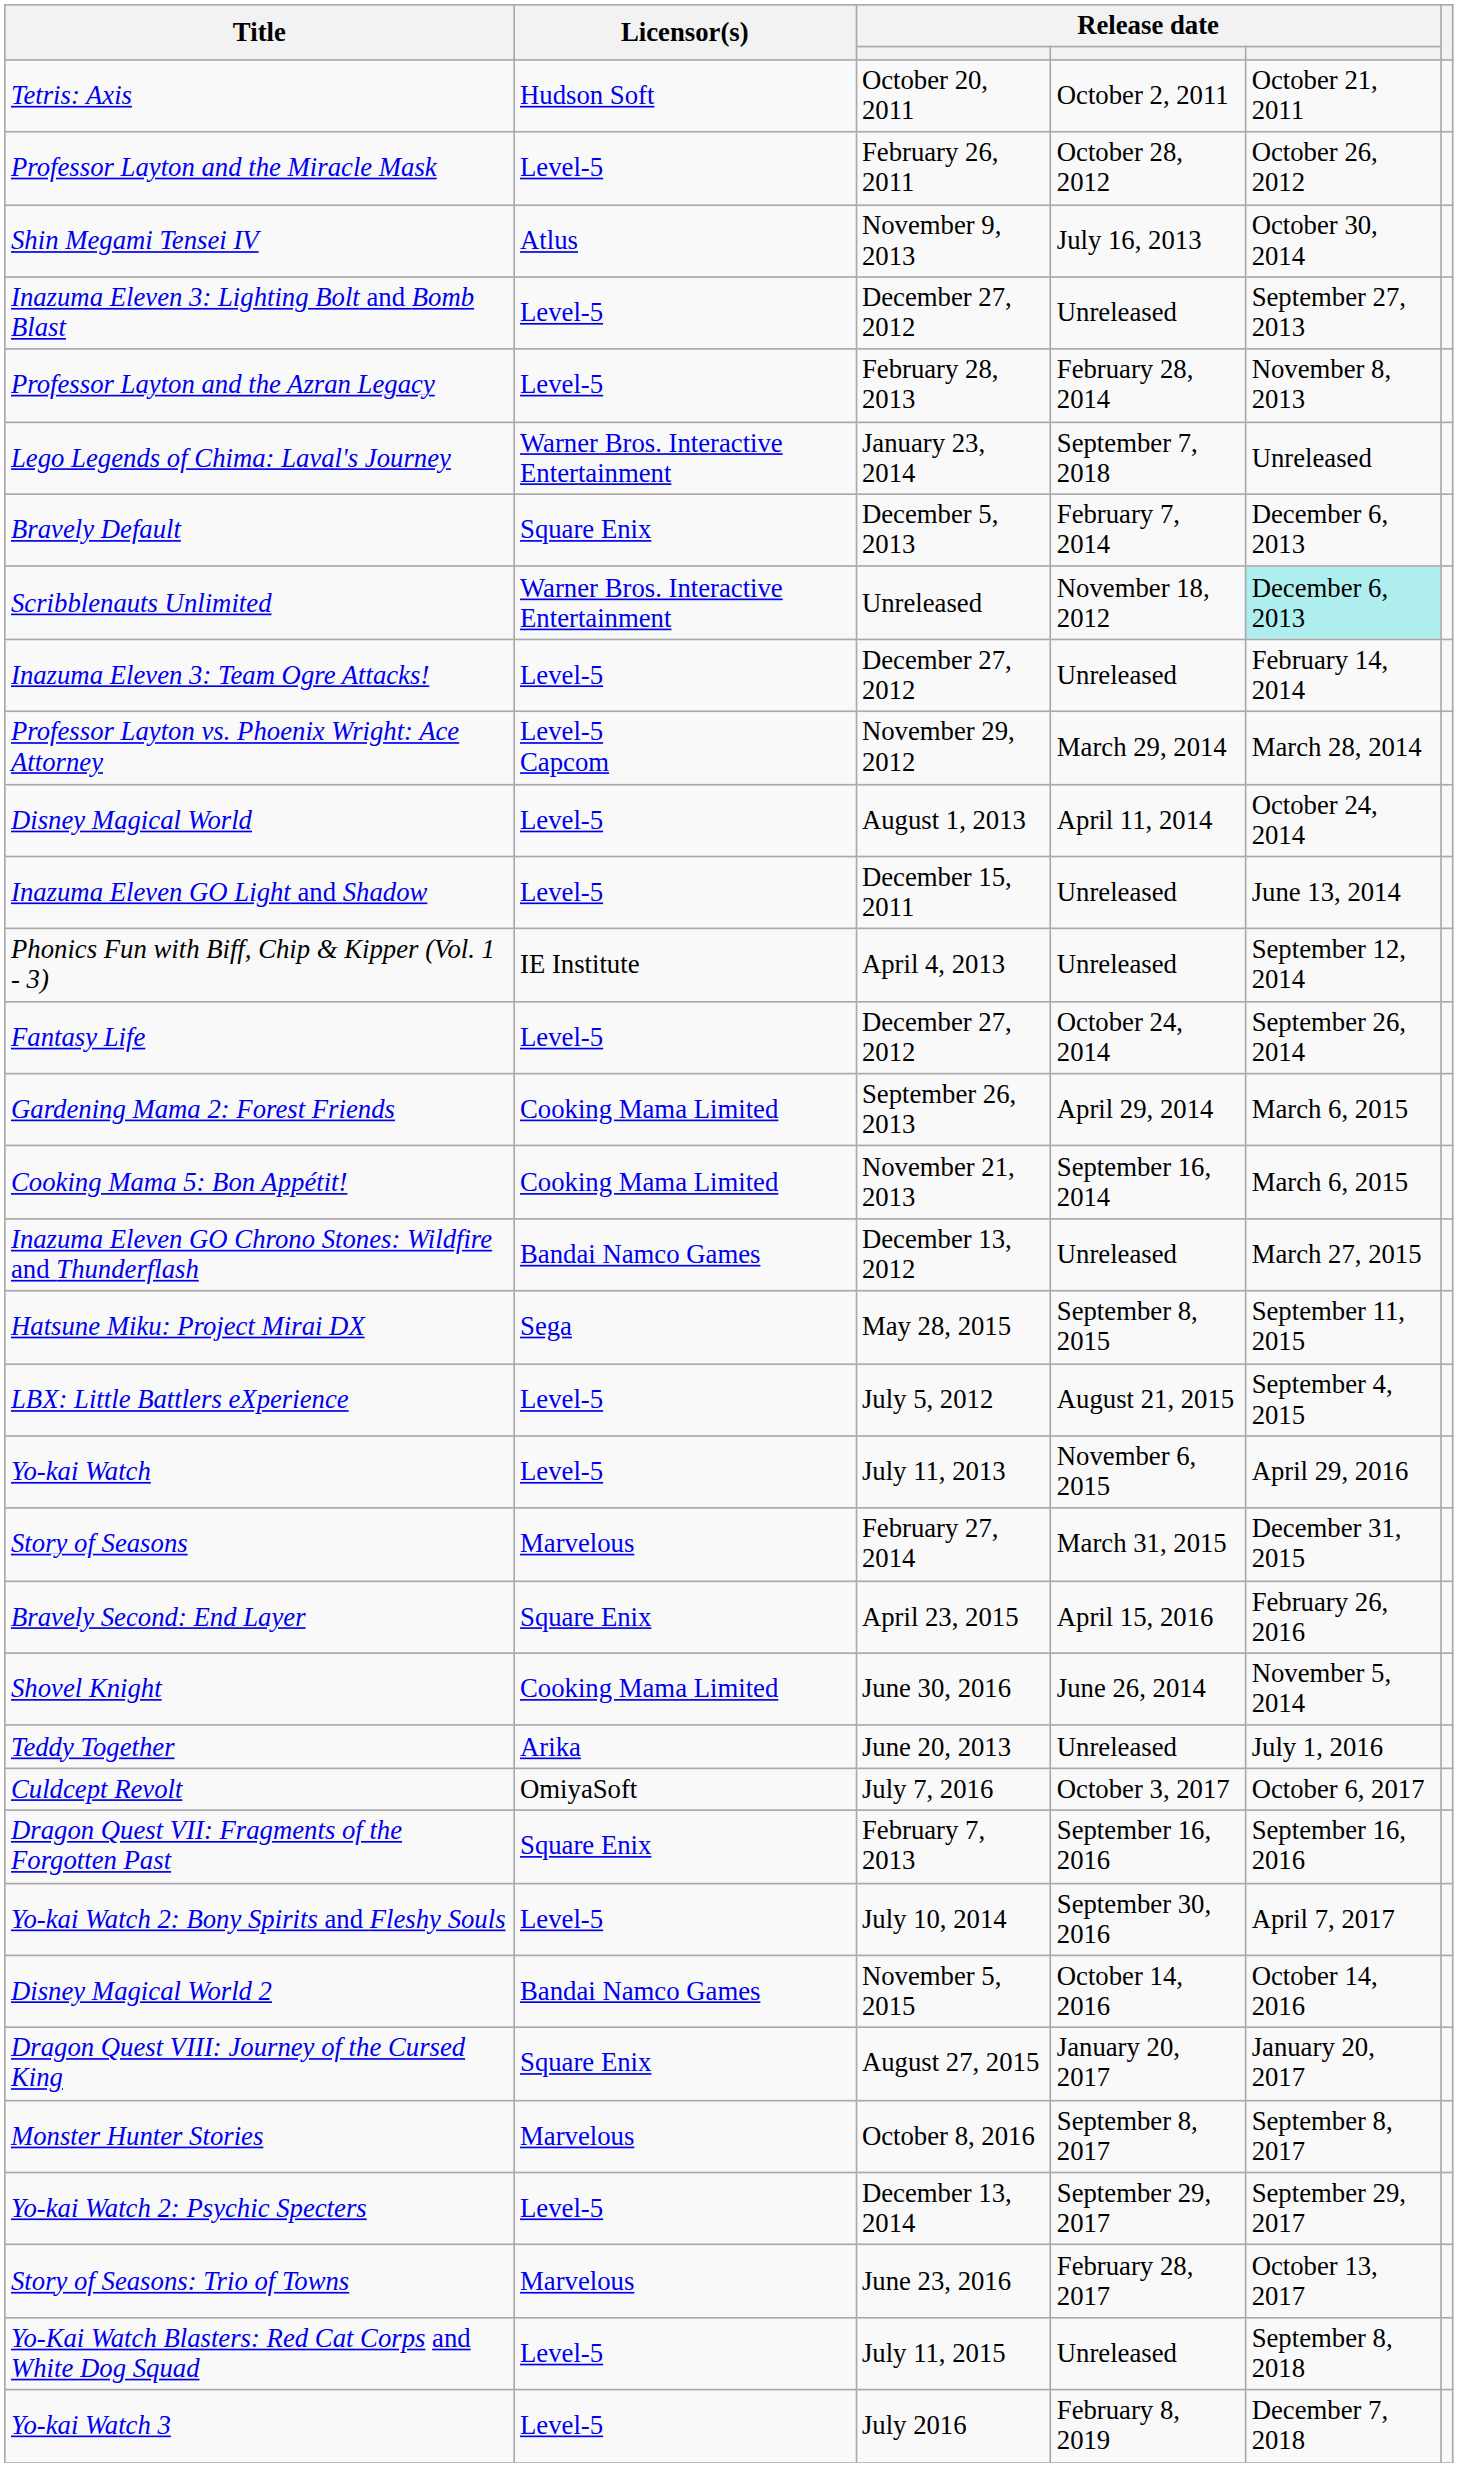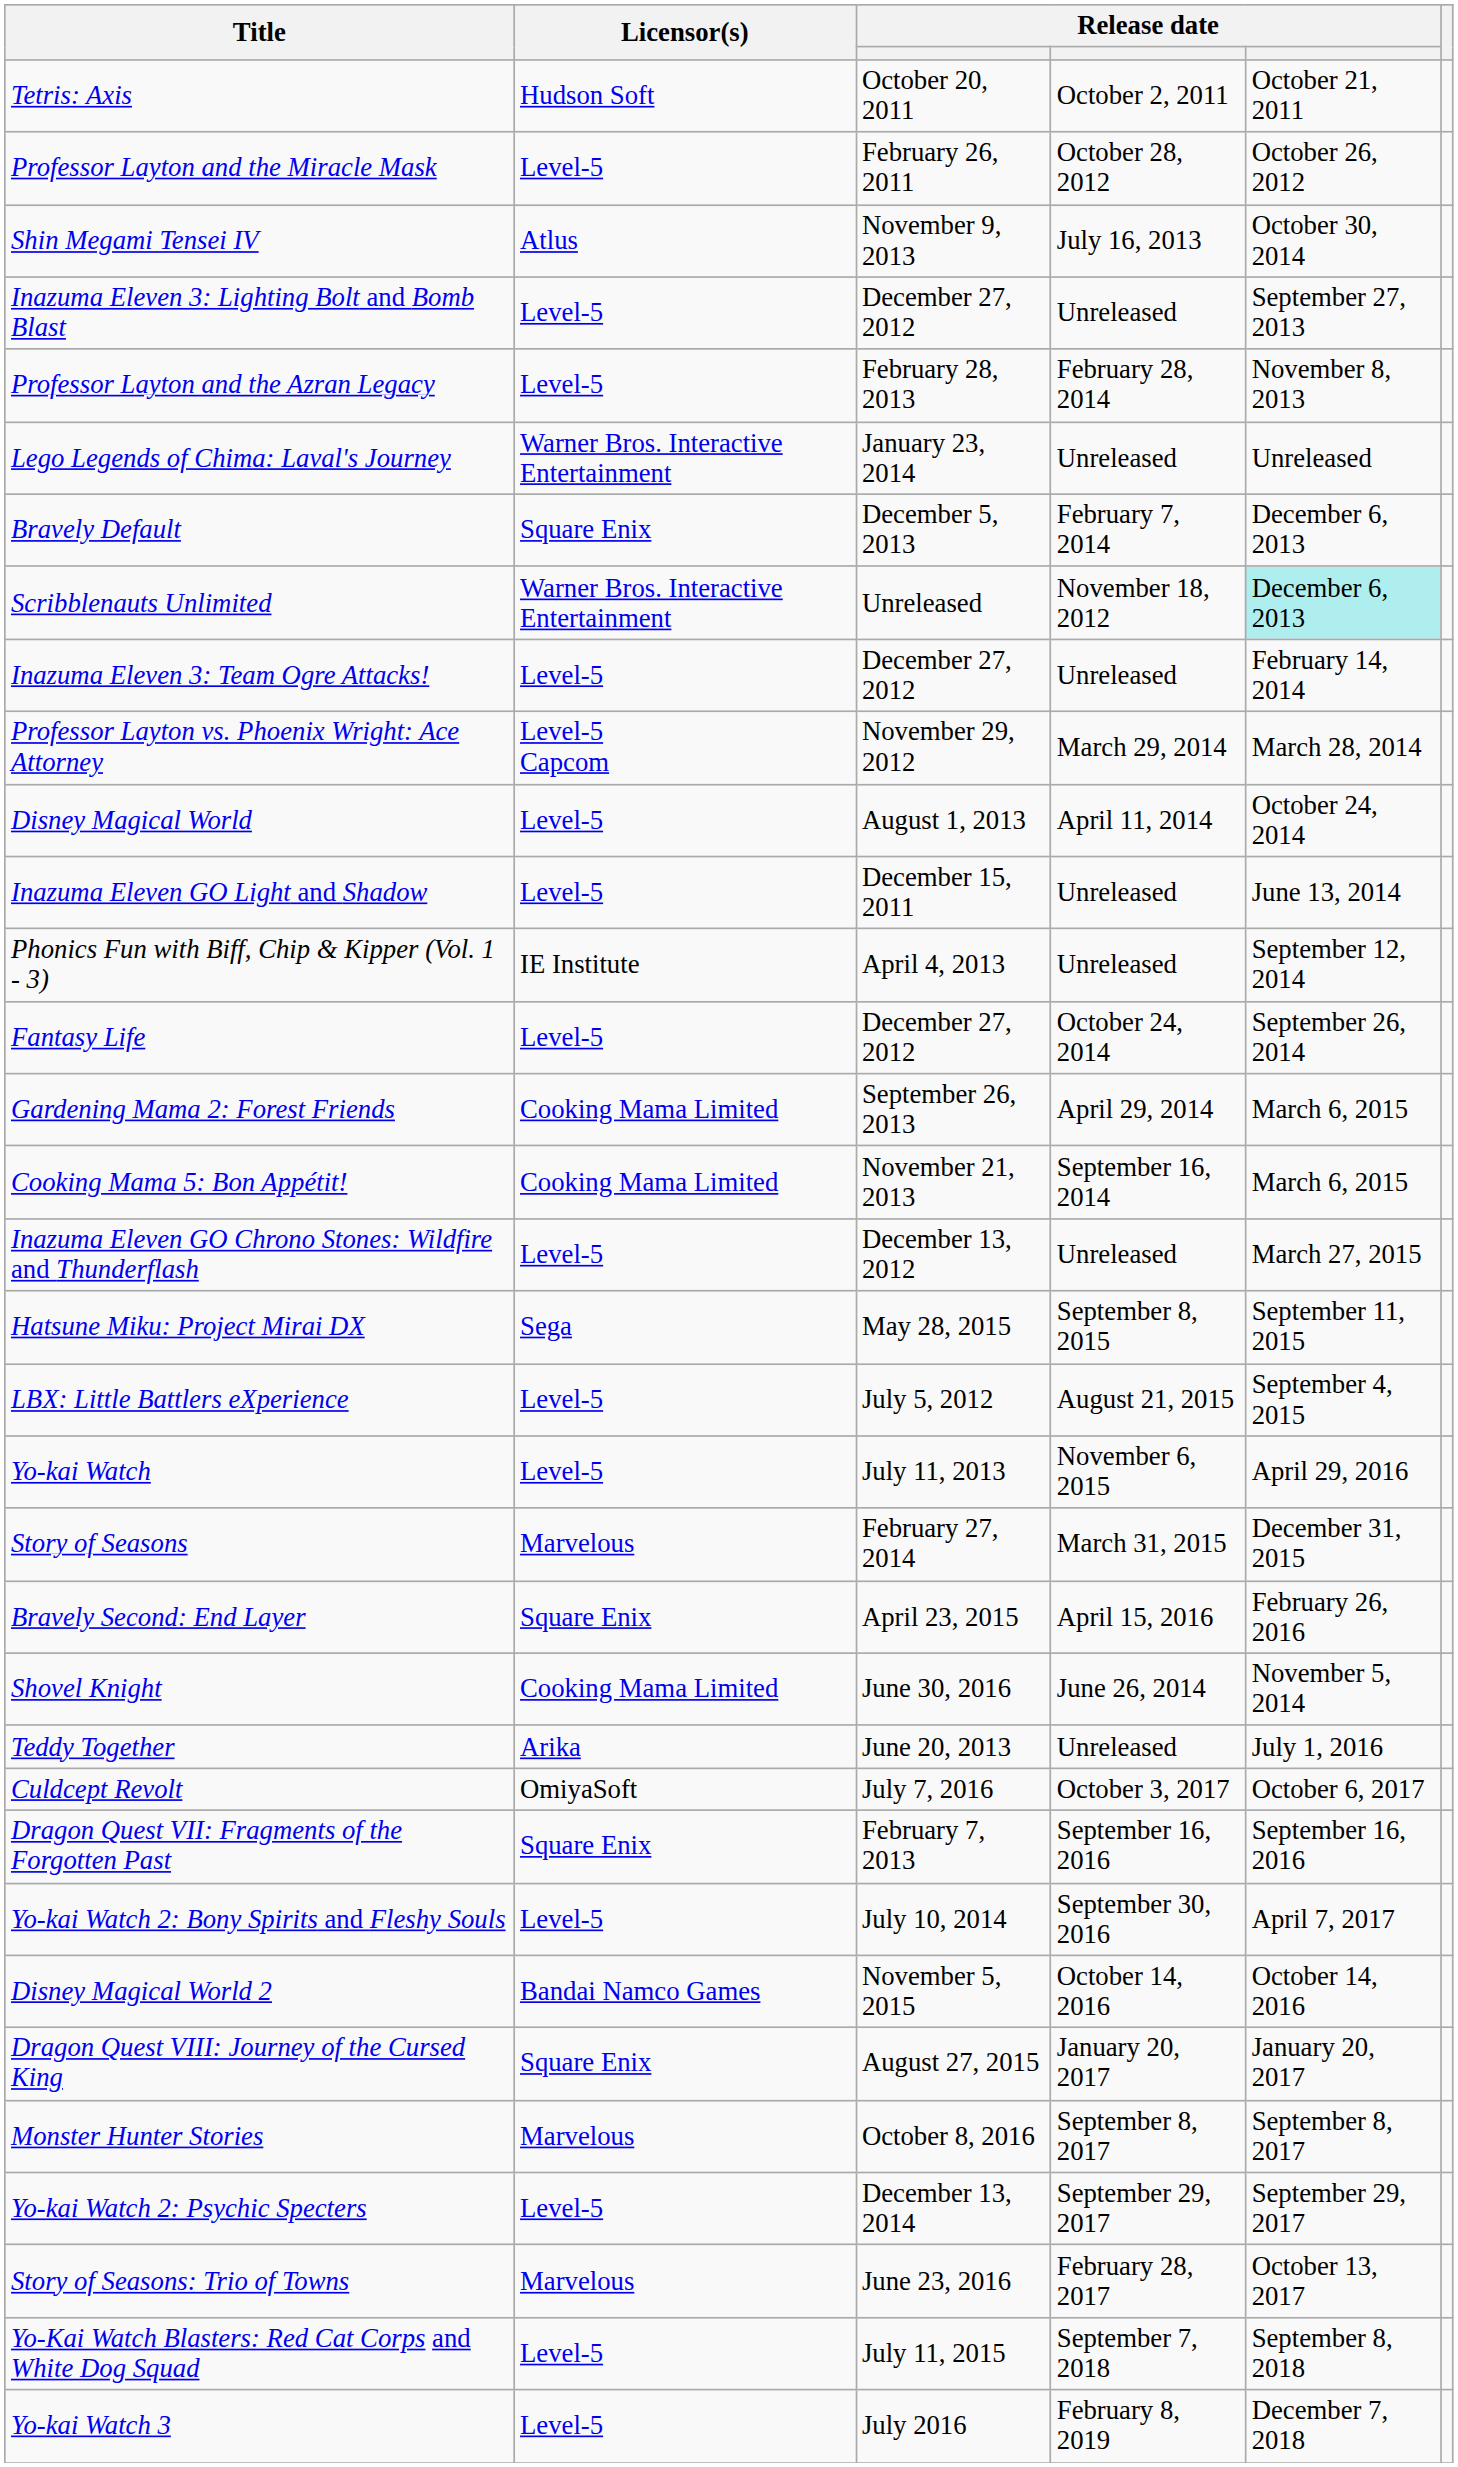 <table class="wikitable plainrowheaders sortable">
 <tr>
 <th rowspan="2">Title</th>
 <th rowspan="2">Licensor(s)</th>
 <th colspan="3">Release date</th>
 <th rowspan="2" class="unsortable"></th>
 </tr>
 <tr>
 <th data-sort-type="date"></th>
 <th data-sort-type="date"></th>
 <th data-sort-type="date"></th>
 </tr>
 <tr>
 <td><em><a href='#'>Tetris: Axis</a></em></td>
 <td><a href='#'>Hudson Soft</a></td>
 <td>October 20, 2011</td>
 <td>October 2, 2011</td>
 <td>October 21, 2011</td>
 <td></td>
 </tr>
 <tr>
 <td><em><a href='#'>Professor Layton and the Miracle Mask</a></em></td>
 <td><a href='#'>Level-5</a></td>
 <td>February 26, 2011</td>
 <td>October 28, 2012</td>
 <td>October 26, 2012</td>
 <td></td>
 </tr>
 <tr>
 <td><em><a href='#'>Shin Megami Tensei IV</a></em></td>
 <td><a href='#'>Atlus</a></td>
 <td>November 9, 2013</td>
 <td>July 16, 2013</td>
 <td>October 30, 2014</td>
 <td></td>
 </tr>
 <tr>
 <td><a href='#'><em>Inazuma Eleven 3: Lighting Bolt</em> and <em>Bomb Blast</em></a></td>
 <td><a href='#'>Level-5</a></td>
 <td>December 27, 2012</td>
 <td>Unreleased</td>
 <td>September 27, 2013</td>
 <td></td>
 </tr>
 <tr>
 <td><em><a href='#'>Professor Layton and the Azran Legacy</a></em></td>
 <td><a href='#'>Level-5</a></td>
 <td>February 28, 2013</td>
 <td>February 28, 2014</td>
 <td>November 8, 2013</td>
 <td></td>
 </tr>
 <tr>
 <td><em><a href='#'>Lego Legends of Chima: Laval's Journey</a></em></td>
 <td><a href='#'>Warner Bros. Interactive Entertainment</a></td>
 <td>January 23, 2014</td>
-<td>September 7, 2018</td>
+<td>Unreleased</td>
 <td>Unreleased</td>
 <td></td>
 </tr>
 <tr>
 <td><em><a href='#'>Bravely Default</a></em></td>
 <td><a href='#'>Square Enix</a></td>
 <td>December 5, 2013</td>
 <td>February 7, 2014</td>
 <td>December 6, 2013</td>
 <td></td>
 </tr>
 <tr>
 <td><em><a href='#'>Scribblenauts Unlimited</a></em></td>
 <td><a href='#'>Warner Bros. Interactive Entertainment</a></td>
 <td>Unreleased</td>
 <td>November 18, 2012</td>
 <td style="background: paleturquoise;">December 6, 2013</td>
 <td></td>
 </tr>
 <tr>
 <td><em><a href='#'>Inazuma Eleven 3: Team Ogre Attacks!</a></em></td>
 <td><a href='#'>Level-5</a></td>
 <td>December 27, 2012</td>
 <td>Unreleased</td>
 <td>February 14, 2014</td>
 <td></td>
 </tr>
 <tr>
 <td><em><a href='#'>Professor Layton vs. Phoenix Wright: Ace Attorney</a></em></td>
 <td><a href='#'>Level-5</a><br><a href='#'>Capcom</a></td>
 <td>November 29, 2012</td>
 <td>March 29, 2014</td>
 <td>March 28, 2014</td>
 <td></td>
 </tr>
 <tr>
 <td><em><a href='#'>Disney Magical World</a></em></td>
 <td><a href='#'>Level-5</a></td>
 <td>August 1, 2013</td>
 <td>April 11, 2014</td>
 <td>October 24, 2014</td>
 <td></td>
 </tr>
 <tr>
 <td><em><a href='#'>Inazuma Eleven GO Light</em> and <em>Shadow</a></em></td>
 <td><a href='#'>Level-5</a></td>
 <td>December 15, 2011</td>
 <td>Unreleased</td>
 <td>June 13, 2014</td>
 <td></td>
 </tr>
 <tr>
 <td><em>Phonics Fun with Biff, Chip & Kipper (Vol. 1 - 3)</em></td>
 <td>IE Institute</td>
 <td>April 4, 2013</td>
 <td>Unreleased</td>
 <td>September 12, 2014</td>
 <td></td>
 </tr>
 <tr>
 <td><em><a href='#'>Fantasy Life</a></em></td>
 <td><a href='#'>Level-5</a></td>
 <td>December 27, 2012</td>
 <td>October 24, 2014</td>
 <td>September 26, 2014</td>
 <td></td>
 </tr>
 <tr>
 <td><em><a href='#'>Gardening Mama 2: Forest Friends</a></em></td>
 <td><a href='#'>Cooking Mama Limited</a></td>
 <td>September 26, 2013</td>
 <td>April 29, 2014</td>
 <td>March 6, 2015</td>
 <td></td>
 </tr>
 <tr>
 <td><em><a href='#'>Cooking Mama 5: Bon Appétit!</a></em></td>
 <td><a href='#'>Cooking Mama Limited</a></td>
 <td>November 21, 2013</td>
 <td>September 16, 2014</td>
 <td>March 6, 2015</td>
 <td></td>
 </tr>
 <tr>
 <td><a href='#'><em>Inazuma Eleven GO Chrono Stones: Wildfire</em> and <em>Thunderflash</em></a></td>
-<td><a href='#'>Bandai Namco Games</a></td>
+<td><a href='#'>Level-5</a></td>
 <td>December 13, 2012</td>
 <td>Unreleased</td>
 <td>March 27, 2015</td>
 <td></td>
 </tr>
 <tr>
 <td><em><a href='#'>Hatsune Miku: Project Mirai DX</a></em></td>
 <td><a href='#'>Sega</a></td>
 <td>May 28, 2015</td>
 <td>September 8, 2015</td>
 <td>September 11, 2015</td>
 <td></td>
 </tr>
 <tr>
 <td><em><a href='#'>LBX: Little Battlers eXperience</a></em></td>
 <td><a href='#'>Level-5</a></td>
 <td>July 5, 2012</td>
 <td>August 21, 2015</td>
 <td>September 4, 2015</td>
 <td></td>
 </tr>
 <tr>
 <td><em><a href='#'>Yo-kai Watch</a></em></td>
 <td><a href='#'>Level-5</a></td>
 <td>July 11, 2013</td>
 <td>November 6, 2015</td>
 <td>April 29, 2016</td>
 <td></td>
 </tr>
 <tr>
 <td><em><a href='#'>Story of Seasons</a></em></td>
 <td><a href='#'>Marvelous</a></td>
 <td>February 27, 2014</td>
 <td>March 31, 2015</td>
 <td>December 31, 2015</td>
 <td></td>
 </tr>
 <tr>
 <td><em><a href='#'>Bravely Second: End Layer</a></em></td>
 <td><a href='#'>Square Enix</a></td>
 <td>April 23, 2015</td>
 <td>April 15, 2016</td>
 <td>February 26, 2016</td>
 <td></td>
 </tr>
 <tr>
 <td><em><a href='#'>Shovel Knight</a></em></td>
 <td><a href='#'>Cooking Mama Limited</a></td>
 <td>June 30, 2016</td>
 <td>June 26, 2014</td>
 <td>November 5, 2014</td>
 <td></td>
 </tr>
 <tr>
 <td><em><a href='#'>Teddy Together</a></em></td>
 <td><a href='#'>Arika</a></td>
 <td>June 20, 2013</td>
 <td>Unreleased</td>
 <td>July 1, 2016</td>
 <td></td>
 </tr>
 <tr>
 <td><em><a href='#'>Culdcept Revolt</a></em></td>
 <td>OmiyaSoft</td>
 <td>July 7, 2016</td>
 <td>October 3, 2017</td>
 <td>October 6, 2017</td>
 <td></td>
 </tr>
 <tr>
 <td><em><a href='#'>Dragon Quest VII: Fragments of the Forgotten Past</a></em></td>
 <td><a href='#'>Square Enix</a></td>
 <td>February 7, 2013</td>
 <td>September 16, 2016</td>
 <td>September 16, 2016</td>
 <td></td>
 </tr>
 <tr>
 <td><a href='#'><em>Yo-kai Watch 2: Bony Spirits</em> and <em>Fleshy Souls</em></a></td>
 <td><a href='#'>Level-5</a></td>
 <td>July 10, 2014</td>
 <td>September 30, 2016</td>
 <td>April 7, 2017</td>
 <td></td>
 </tr>
 <tr>
 <td><em><a href='#'>Disney Magical World 2</a></em></td>
 <td><a href='#'>Bandai Namco Games</a></td>
 <td>November 5, 2015</td>
 <td>October 14, 2016</td>
 <td>October 14, 2016</td>
 <td></td>
 </tr>
 <tr>
 <td><em><a href='#'>Dragon Quest VIII: Journey of the Cursed King</a></em></td>
 <td><a href='#'>Square Enix</a></td>
 <td>August 27, 2015</td>
 <td>January 20, 2017</td>
 <td>January 20, 2017</td>
 <td></td>
 </tr>
 <tr>
 <td><em><a href='#'>Monster Hunter Stories</a></em></td>
 <td><a href='#'>Marvelous</a></td>
 <td>October 8, 2016</td>
 <td>September 8, 2017</td>
 <td>September 8, 2017</td>
 <td></td>
 </tr>
 <tr>
 <td><em><a href='#'>Yo-kai Watch 2: Psychic Specters</a></em></td>
 <td><a href='#'>Level-5</a></td>
 <td>December 13, 2014</td>
 <td>September 29, 2017</td>
 <td>September 29, 2017</td>
 <td></td>
 </tr>
 <tr>
 <td><em><a href='#'>Story of Seasons: Trio of Towns</a></em></td>
 <td><a href='#'>Marvelous</a></td>
 <td>June 23, 2016</td>
 <td>February 28, 2017</td>
 <td>October 13, 2017</td>
 <td></td>
 </tr>
 <tr>
 <td><em><a href='#'>Yo-Kai Watch Blasters: Red Cat Corps</a></em> <a href='#'>and <em>White Dog Squad</em></a></td>
 <td><a href='#'>Level-5</a></td>
 <td>July 11, 2015</td>
-<td>Unreleased</td>
+<td>September 7, 2018</td>
 <td>September 8, 2018</td>
 <td></td>
 </tr>
 <tr>
 <td><em><a href='#'>Yo-kai Watch 3</a></em></td>
 <td><a href='#'>Level-5</a></td>
 <td>July 2016</td>
 <td>February 8, 2019</td>
 <td>December 7, 2018</td>
 <td></td>
 </tr>
 </table>
